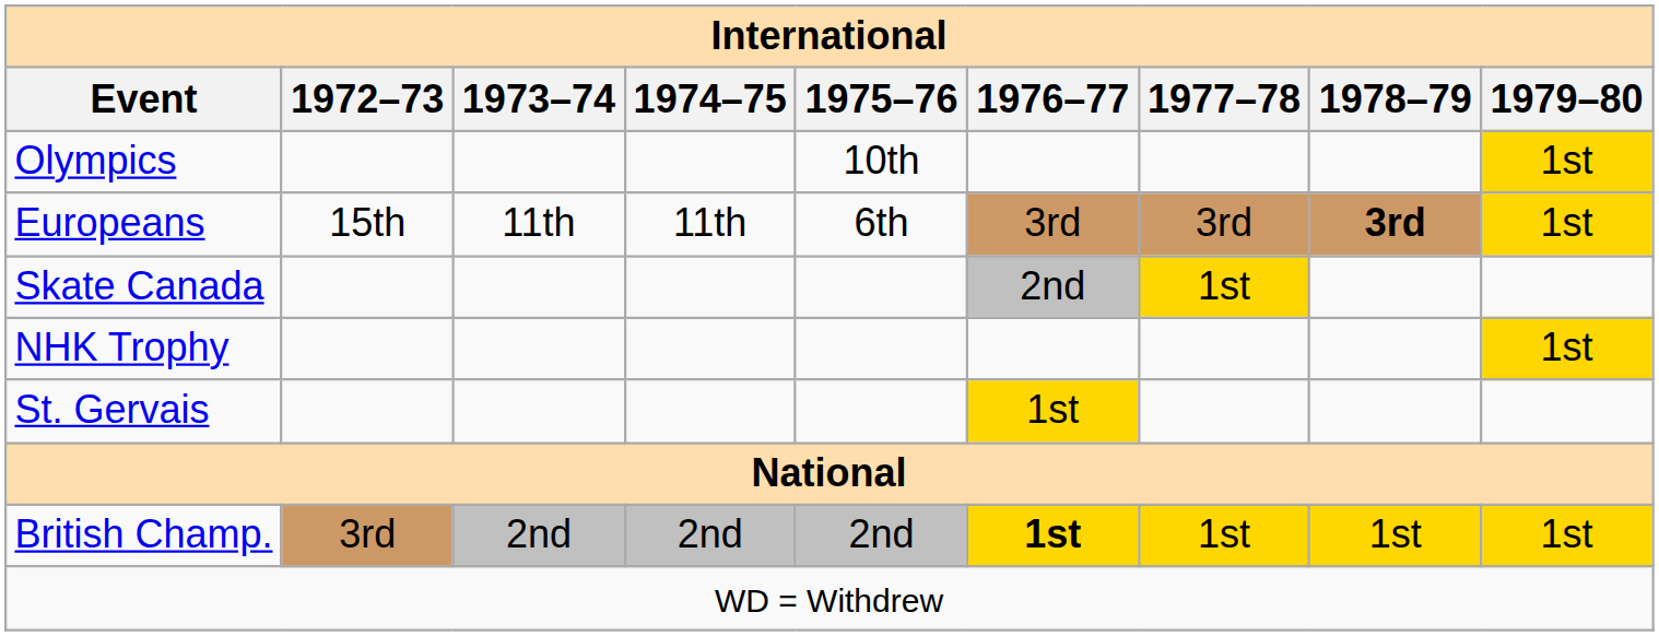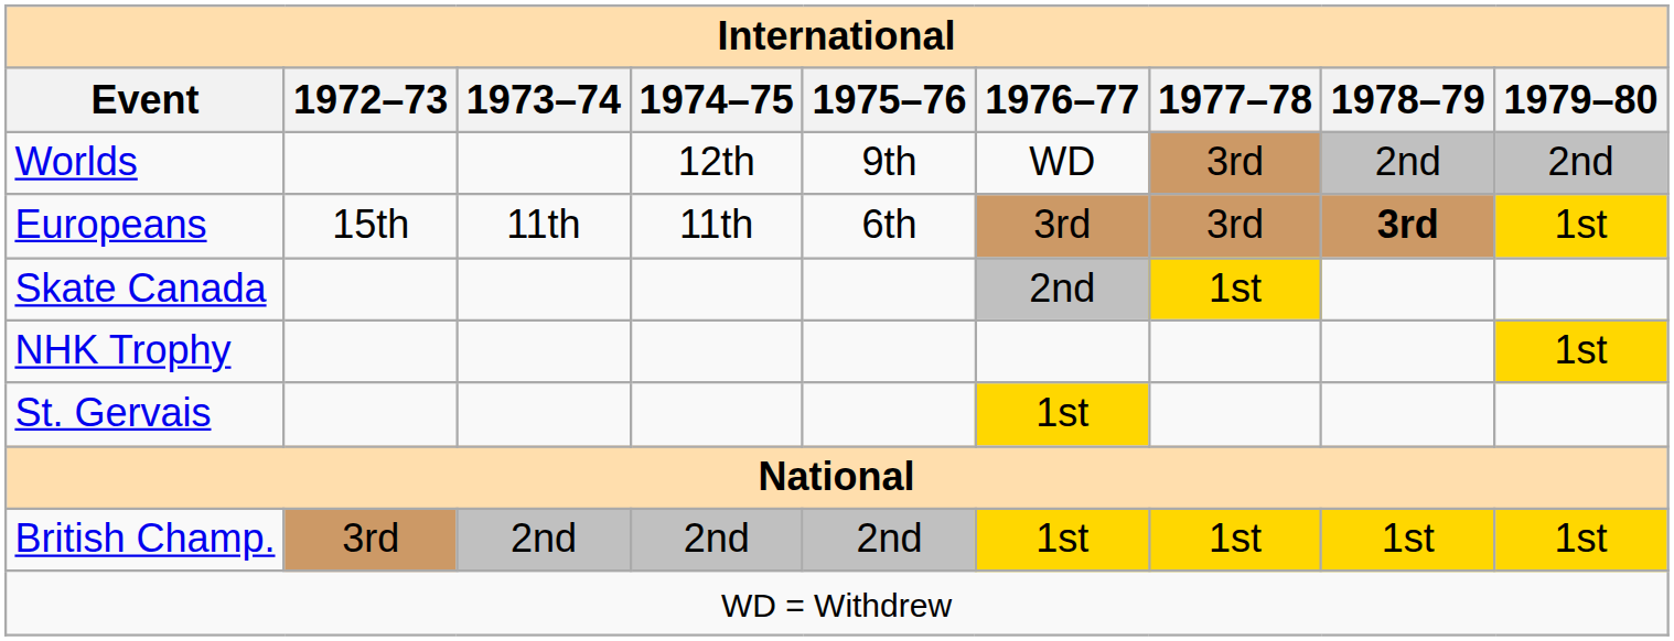 <table class="wikitable" style="text-align:center">
 <tr>
 <th colspan="9" style="background:#ffdead; text-align:center;">International</th>
 </tr>
 <tr>
 <th>Event</th>
 <th>1972–73</th>
 <th>1973–74</th>
 <th>1974–75</th>
 <th>1975–76</th>
 <th>1976–77</th>
 <th>1977–78</th>
 <th>1978–79</th>
 <th>1979–80</th>
 </tr>
 <tr>
-<td align=left><a href='#'>Olympics</a></td>
+<td align=left><a href='#'>Worlds</a></td>
 <td></td>
 <td></td>
-<td></td>
-<td>10th</td>
-<td></td>
-<td></td>
-<td></td>
-<td style="background:gold;">1st</td>
+<td>12th</td>
+<td>9th</td>
+<td>WD</td>
+<td style="background:#c96;">3rd</td>
+<td style="background:silver;">2nd</td>
+<td style="background:silver;">2nd</td>
 </tr>
 <tr>
 <td align=left><a href='#'>Europeans</a></td>
 <td>15th</td>
 <td>11th</td>
 <td>11th</td>
 <td>6th</td>
 <td style="background:#c96;">3rd</td>
 <td style="background:#c96;">3rd</td>
 <td style="background:#c96;"><strong>3rd</strong></td>
 <td style="background:gold;">1st</td>
 </tr>
 <tr>
 <td align=left><a href='#'>Skate Canada</a></td>
 <td></td>
 <td></td>
 <td></td>
 <td></td>
 <td style="background:silver;">2nd</td>
 <td style="background:gold;">1st</td>
 <td></td>
 <td></td>
 </tr>
 <tr>
 <td align=left><a href='#'>NHK Trophy</a></td>
 <td></td>
 <td></td>
 <td></td>
 <td></td>
 <td></td>
 <td></td>
 <td></td>
 <td style="background:gold;">1st</td>
 </tr>
 <tr>
 <td align=left><a href='#'>St. Gervais</a></td>
 <td></td>
 <td></td>
 <td></td>
 <td></td>
 <td style="background:gold;">1st</td>
 <td></td>
 <td></td>
 <td></td>
 </tr>
 <tr>
 <th colspan="9" style="background:#ffdead; text-align:center;">National</th>
 </tr>
 <tr>
 <td align=left><a href='#'>British Champ.</a></td>
 <td style="background:#c96;">3rd</td>
 <td style="background:silver;">2nd</td>
 <td style="background:silver;">2nd</td>
 <td style="background:silver;">2nd</td>
-<td style="background:gold;"><strong>1st</strong></td>
+<td style="background:gold;">1st</td>
 <td style="background:gold;">1st</td>
 <td style="background:gold;">1st</td>
 <td style="background:gold;">1st</td>
 </tr>
 <tr>
 <td colspan="9" style="text-align:center;"><small> WD = Withdrew </small></td>
 </tr>
 </table>
